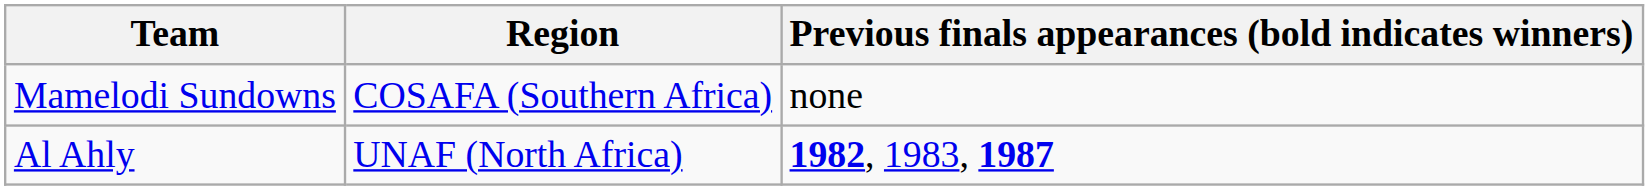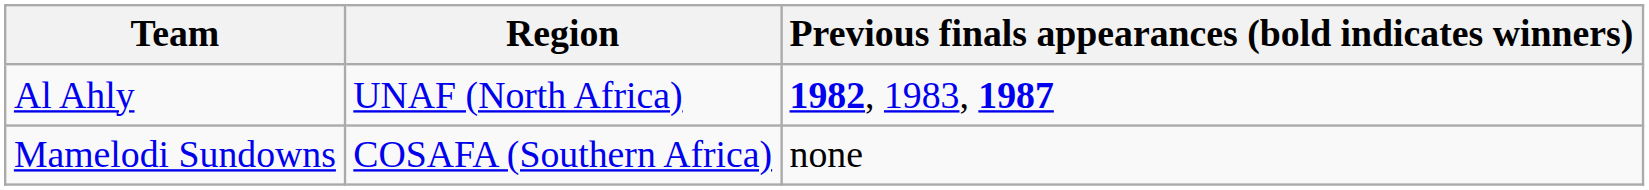 <table class="wikitable">
 <tr>
 <th>Team</th>
 <th>Region</th>
 <th>Previous finals appearances (bold indicates winners)</th>
 </tr>
 <tr>
+<td> <a href='#'>Al Ahly</a></td>
+<td><a href='#'>UNAF (North Africa)</a></td>
+<td><strong><a href='#'>1982</a></strong>, <a href='#'>1983</a>, <strong><a href='#'>1987</a></strong></td>
+</tr>
+<tr>
 <td> <a href='#'>Mamelodi Sundowns</a></td>
 <td><a href='#'>COSAFA (Southern Africa)</a></td>
 <td>none</td>
 </tr>
-<tr>
-<td> <a href='#'>Al Ahly</a></td>
-<td><a href='#'>UNAF (North Africa)</a></td>
-<td><strong><a href='#'>1982</a></strong>, <a href='#'>1983</a>, <strong><a href='#'>1987</a></strong></td>
-</tr>
 </table>
